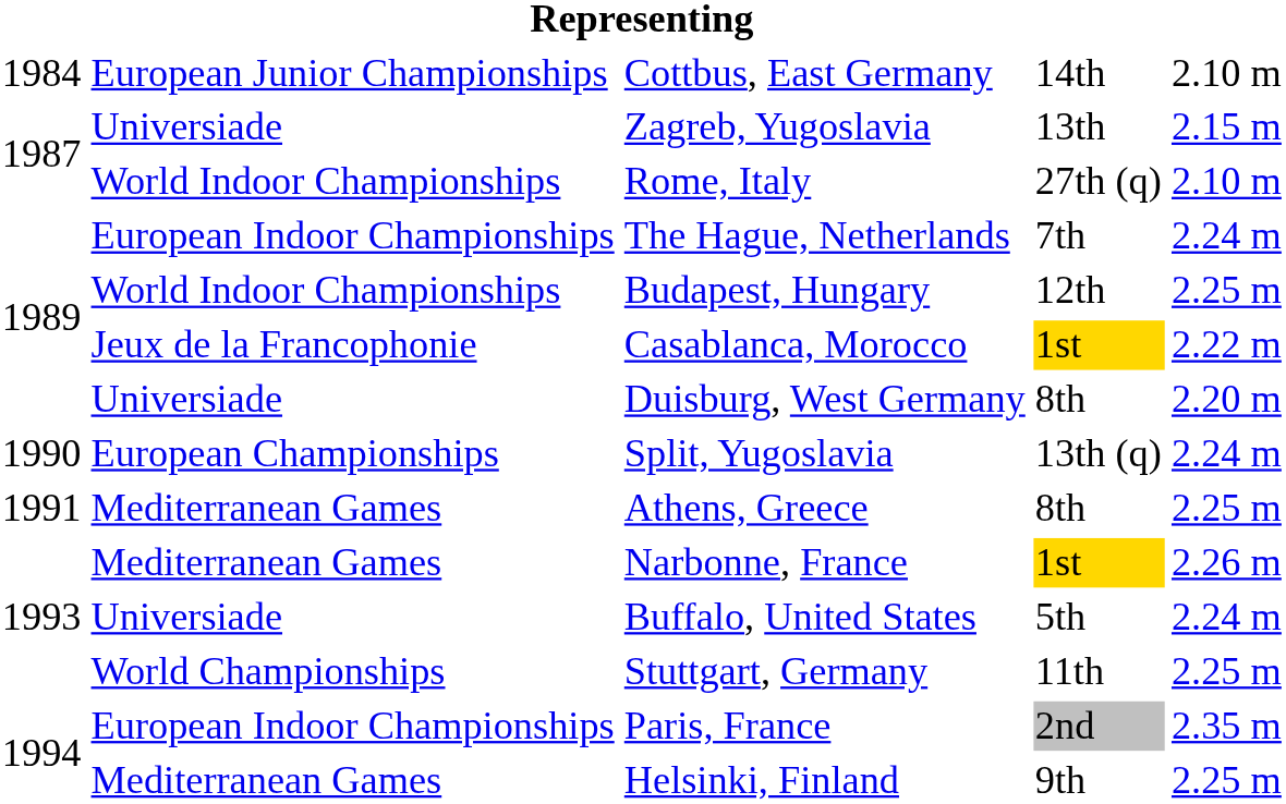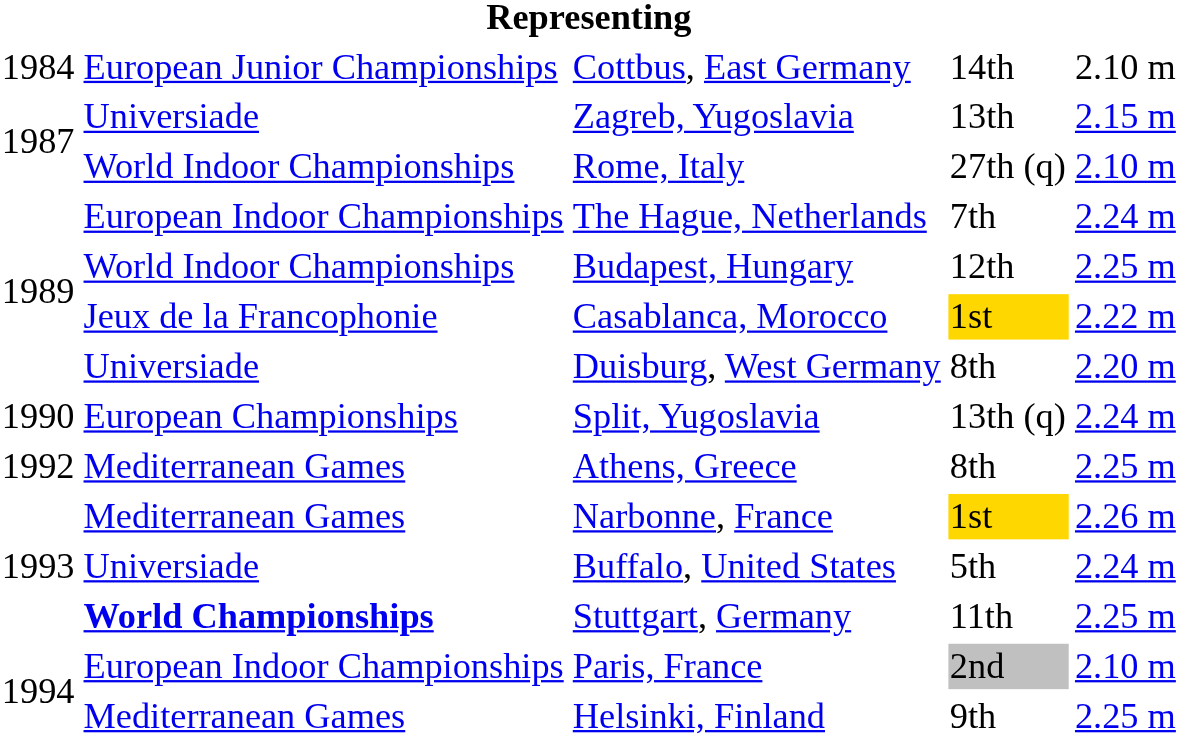 <table>
 <tr>
 <th colspan="5">Representing </th>
 </tr>
 <tr>
 <td>1984</td>
 <td><a href='#'>European Junior Championships</a></td>
 <td><a href='#'>Cottbus</a>, <a href='#'>East Germany</a></td>
 <td>14th</td>
 <td>2.10 m</td>
 </tr>
 <tr>
 <td rowspan=2>1987</td>
 <td><a href='#'>Universiade</a></td>
 <td><a href='#'>Zagreb, Yugoslavia</a></td>
 <td>13th</td>
 <td><a href='#'>2.15 m</a></td>
 </tr>
 <tr>
 <td><a href='#'>World Indoor Championships</a></td>
 <td><a href='#'>Rome, Italy</a></td>
 <td>27th (q)</td>
 <td><a href='#'>2.10 m</a></td>
 </tr>
 <tr>
 <td rowspan=4>1989</td>
 <td><a href='#'>European Indoor Championships</a></td>
 <td><a href='#'>The Hague, Netherlands</a></td>
 <td>7th</td>
 <td><a href='#'>2.24 m</a></td>
 </tr>
 <tr>
 <td><a href='#'>World Indoor Championships</a></td>
 <td><a href='#'>Budapest, Hungary</a></td>
 <td>12th</td>
 <td><a href='#'>2.25 m</a></td>
 </tr>
 <tr>
 <td><a href='#'>Jeux de la Francophonie</a></td>
 <td><a href='#'>Casablanca, Morocco</a></td>
 <td bgcolor="gold">1st</td>
 <td><a href='#'>2.22 m</a></td>
 </tr>
 <tr>
 <td><a href='#'>Universiade</a></td>
 <td><a href='#'>Duisburg</a>, <a href='#'>West Germany</a></td>
 <td>8th</td>
 <td><a href='#'>2.20 m</a></td>
 </tr>
 <tr>
 <td>1990</td>
 <td><a href='#'>European Championships</a></td>
 <td><a href='#'>Split, Yugoslavia</a></td>
 <td>13th (q)</td>
 <td><a href='#'>2.24 m</a></td>
 </tr>
 <tr>
-<td>1991</td>
+<td>1992</td>
 <td><a href='#'>Mediterranean Games</a></td>
 <td><a href='#'>Athens, Greece</a></td>
 <td>8th</td>
 <td><a href='#'>2.25 m</a></td>
 </tr>
 <tr>
 <td rowspan=3>1993</td>
 <td><a href='#'>Mediterranean Games</a></td>
 <td><a href='#'>Narbonne</a>, <a href='#'>France</a></td>
 <td bgcolor="gold">1st</td>
 <td><a href='#'>2.26 m</a></td>
 </tr>
 <tr>
 <td><a href='#'>Universiade</a></td>
 <td><a href='#'>Buffalo</a>, <a href='#'>United States</a></td>
 <td>5th</td>
 <td><a href='#'>2.24 m</a></td>
 </tr>
 <tr>
-<td><a href='#'>World Championships</a></td>
+<td><strong><a href='#'>World Championships</a></strong></td>
 <td><a href='#'>Stuttgart</a>, <a href='#'>Germany</a></td>
 <td>11th</td>
 <td><a href='#'>2.25 m</a></td>
 </tr>
 <tr>
 <td rowspan=2>1994</td>
 <td><a href='#'>European Indoor Championships</a></td>
 <td><a href='#'>Paris, France</a></td>
 <td bgcolor="silver">2nd</td>
-<td><a href='#'>2.35 m</a></td>
+<td><a href='#'>2.10 m</a></td>
 </tr>
 <tr>
 <td><a href='#'>Mediterranean Games</a></td>
 <td><a href='#'>Helsinki, Finland</a></td>
 <td>9th</td>
 <td><a href='#'>2.25 m</a></td>
 </tr>
 </table>
